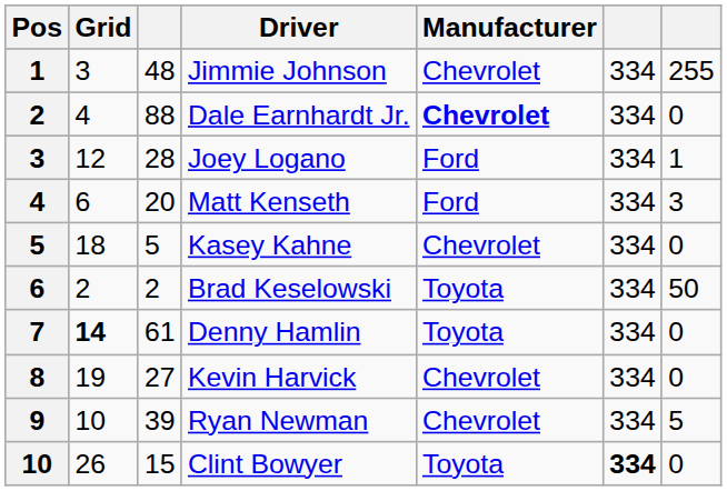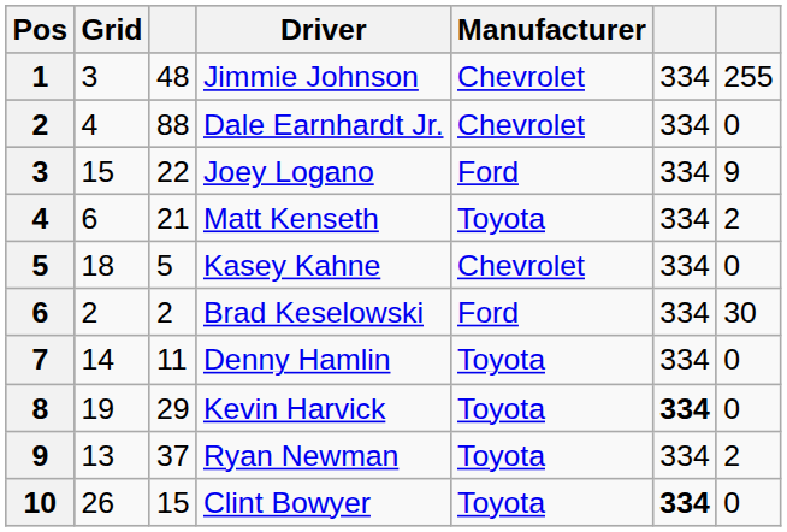 <table class="wikitable" style="font-size:95%">
 <tr>
 <th>Pos</th>
 <th>Grid</th>
 <th></th>
 <th>Driver</th>
 <th>Manufacturer</th>
 <th></th>
 <th></th>
 </tr>
 <tr>
 <th>1</th>
 <td>3</td>
 <td>48</td>
 <td><a href='#'>Jimmie Johnson</a></td>
 <td><a href='#'>Chevrolet</a></td>
 <td>334</td>
 <td>255</td>
 </tr>
 <tr>
 <th>2</th>
 <td>4</td>
 <td>88</td>
 <td><a href='#'>Dale Earnhardt Jr.</a></td>
-<td><strong><a href='#'>Chevrolet</a></strong></td>
+<td><a href='#'>Chevrolet</a></td>
 <td>334</td>
 <td>0</td>
 </tr>
 <tr>
 <th>3</th>
-<td>12</td>
-<td>28</td>
+<td>15</td>
+<td>22</td>
 <td><a href='#'>Joey Logano</a></td>
 <td><a href='#'>Ford</a></td>
 <td>334</td>
-<td>1</td>
+<td>9</td>
 </tr>
 <tr>
 <th>4</th>
 <td>6</td>
-<td>20</td>
+<td>21</td>
 <td><a href='#'>Matt Kenseth</a></td>
-<td><a href='#'>Ford</a></td>
+<td><a href='#'>Toyota</a></td>
 <td>334</td>
-<td>3</td>
+<td>2</td>
 </tr>
 <tr>
 <th>5</th>
 <td>18</td>
 <td>5</td>
 <td><a href='#'>Kasey Kahne</a></td>
 <td><a href='#'>Chevrolet</a></td>
 <td>334</td>
 <td>0</td>
 </tr>
 <tr>
 <th>6</th>
 <td>2</td>
 <td>2</td>
 <td><a href='#'>Brad Keselowski</a></td>
-<td><a href='#'>Toyota</a></td>
+<td><a href='#'>Ford</a></td>
 <td>334</td>
-<td>50</td>
+<td>30</td>
 </tr>
 <tr>
 <th>7</th>
-<td><strong>14</strong></td>
-<td>61</td>
+<td>14</td>
+<td>11</td>
 <td><a href='#'>Denny Hamlin</a></td>
 <td><a href='#'>Toyota</a></td>
 <td>334</td>
 <td>0</td>
 </tr>
 <tr>
 <th>8</th>
 <td>19</td>
-<td>27</td>
+<td>29</td>
 <td><a href='#'>Kevin Harvick</a></td>
-<td><a href='#'>Chevrolet</a></td>
-<td>334</td>
+<td><a href='#'>Toyota</a></td>
+<td><strong>334</strong></td>
 <td>0</td>
 </tr>
 <tr>
 <th>9</th>
-<td>10</td>
-<td>39</td>
+<td>13</td>
+<td>37</td>
 <td><a href='#'>Ryan Newman</a></td>
-<td><a href='#'>Chevrolet</a></td>
+<td><a href='#'>Toyota</a></td>
 <td>334</td>
-<td>5</td>
+<td>2</td>
 </tr>
 <tr>
 <th>10</th>
 <td>26</td>
 <td>15</td>
 <td><a href='#'>Clint Bowyer</a></td>
 <td><a href='#'>Toyota</a></td>
 <td><strong>334</strong></td>
 <td>0</td>
 </tr>
 </table>
